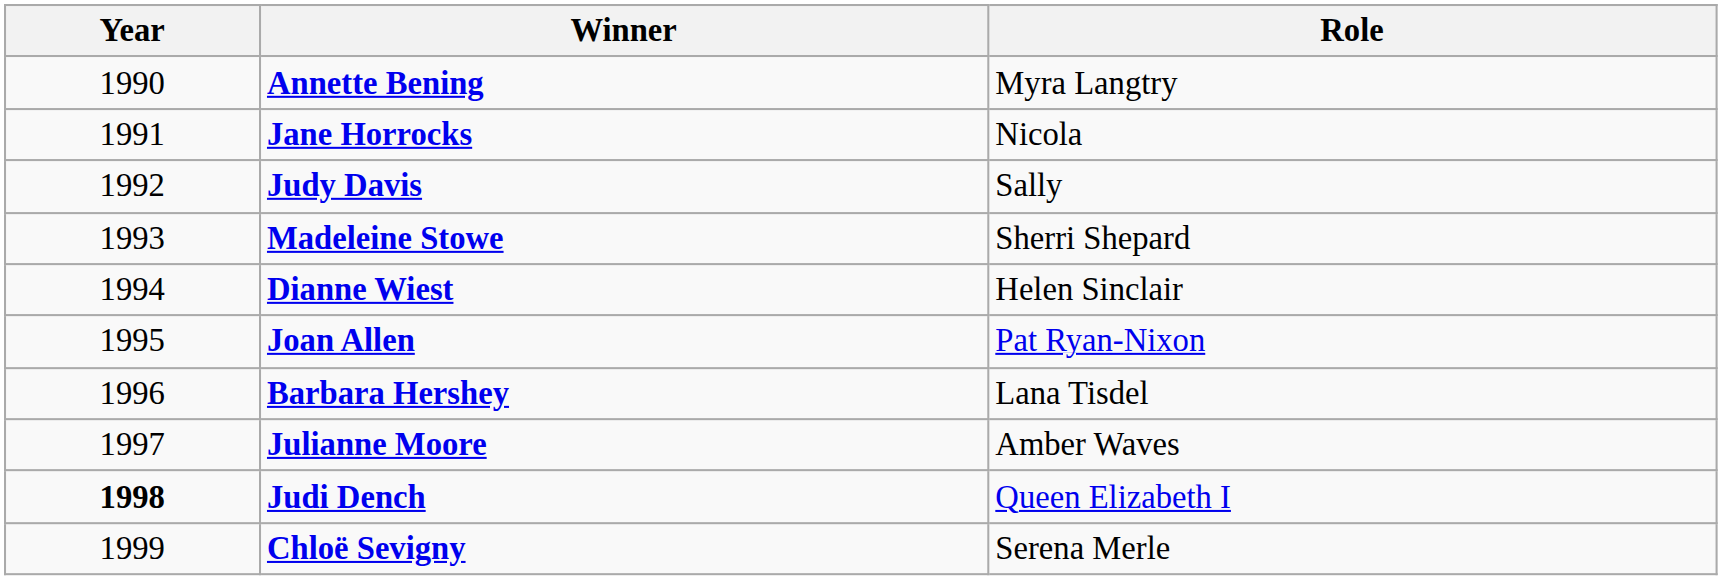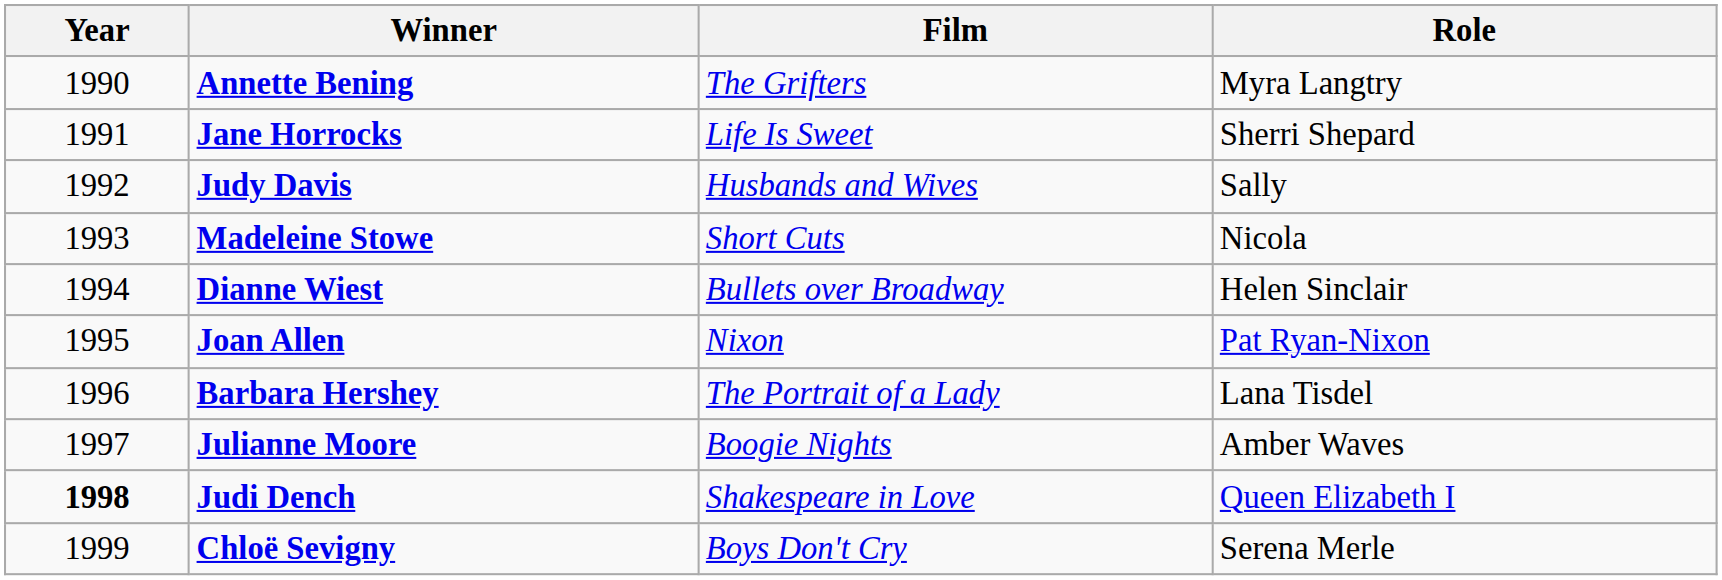 <table class="wikitable" width="95%" cellpadding="5">
 <tr>
 <th width="100"><strong>Year</strong></th>
 <th width="300"><strong>Winner</strong></th>
+<th width="300"><strong>Film</strong></th>
 <th width="300"><strong>Role</strong></th>
 </tr>
 <tr>
 <td style="text-align:center;">1990</td>
 <td><strong><a href='#'>Annette Bening</a></strong></td>
+<td><em><a href='#'>The Grifters</a></em></td>
 <td>Myra Langtry</td>
 </tr>
 <tr>
 <td style="text-align:center;">1991</td>
 <td><strong><a href='#'>Jane Horrocks</a></strong></td>
-<td>Nicola</td>
+<td><em><a href='#'>Life Is Sweet</a></em></td>
+<td>Sherri Shepard</td>
 </tr>
 <tr>
 <td style="text-align:center;">1992</td>
 <td><strong><a href='#'>Judy Davis</a></strong></td>
+<td><em><a href='#'>Husbands and Wives</a></em></td>
 <td>Sally</td>
 </tr>
 <tr>
 <td style="text-align:center;">1993</td>
 <td><strong><a href='#'>Madeleine Stowe</a></strong></td>
-<td>Sherri Shepard</td>
+<td><em><a href='#'>Short Cuts</a></em></td>
+<td>Nicola</td>
 </tr>
 <tr>
 <td style="text-align:center;">1994</td>
 <td><strong><a href='#'>Dianne Wiest</a></strong></td>
+<td><em><a href='#'>Bullets over Broadway</a></em></td>
 <td>Helen Sinclair</td>
 </tr>
 <tr>
 <td style="text-align:center;">1995</td>
 <td><strong><a href='#'>Joan Allen</a></strong></td>
+<td><em><a href='#'>Nixon</a></em></td>
 <td><a href='#'>Pat Ryan-Nixon</a></td>
 </tr>
 <tr>
 <td style="text-align:center;">1996</td>
 <td><strong><a href='#'>Barbara Hershey</a></strong></td>
+<td><em><a href='#'>The Portrait of a Lady</a></em></td>
 <td>Lana Tisdel</td>
 </tr>
 <tr>
 <td style="text-align:center;">1997</td>
 <td><strong><a href='#'>Julianne Moore</a></strong></td>
+<td><em><a href='#'>Boogie Nights</a></em></td>
 <td>Amber Waves</td>
 </tr>
 <tr>
 <td style="text-align:center;"><strong>1998</strong></td>
 <td><strong><a href='#'>Judi Dench</a></strong></td>
+<td><em><a href='#'>Shakespeare in Love</a></em></td>
 <td><a href='#'>Queen Elizabeth I</a></td>
 </tr>
 <tr>
 <td style="text-align:center;">1999</td>
 <td><strong><a href='#'>Chloë Sevigny</a></strong></td>
+<td><em><a href='#'>Boys Don't Cry</a></em></td>
 <td>Serena Merle</td>
 </tr>
 </table>
